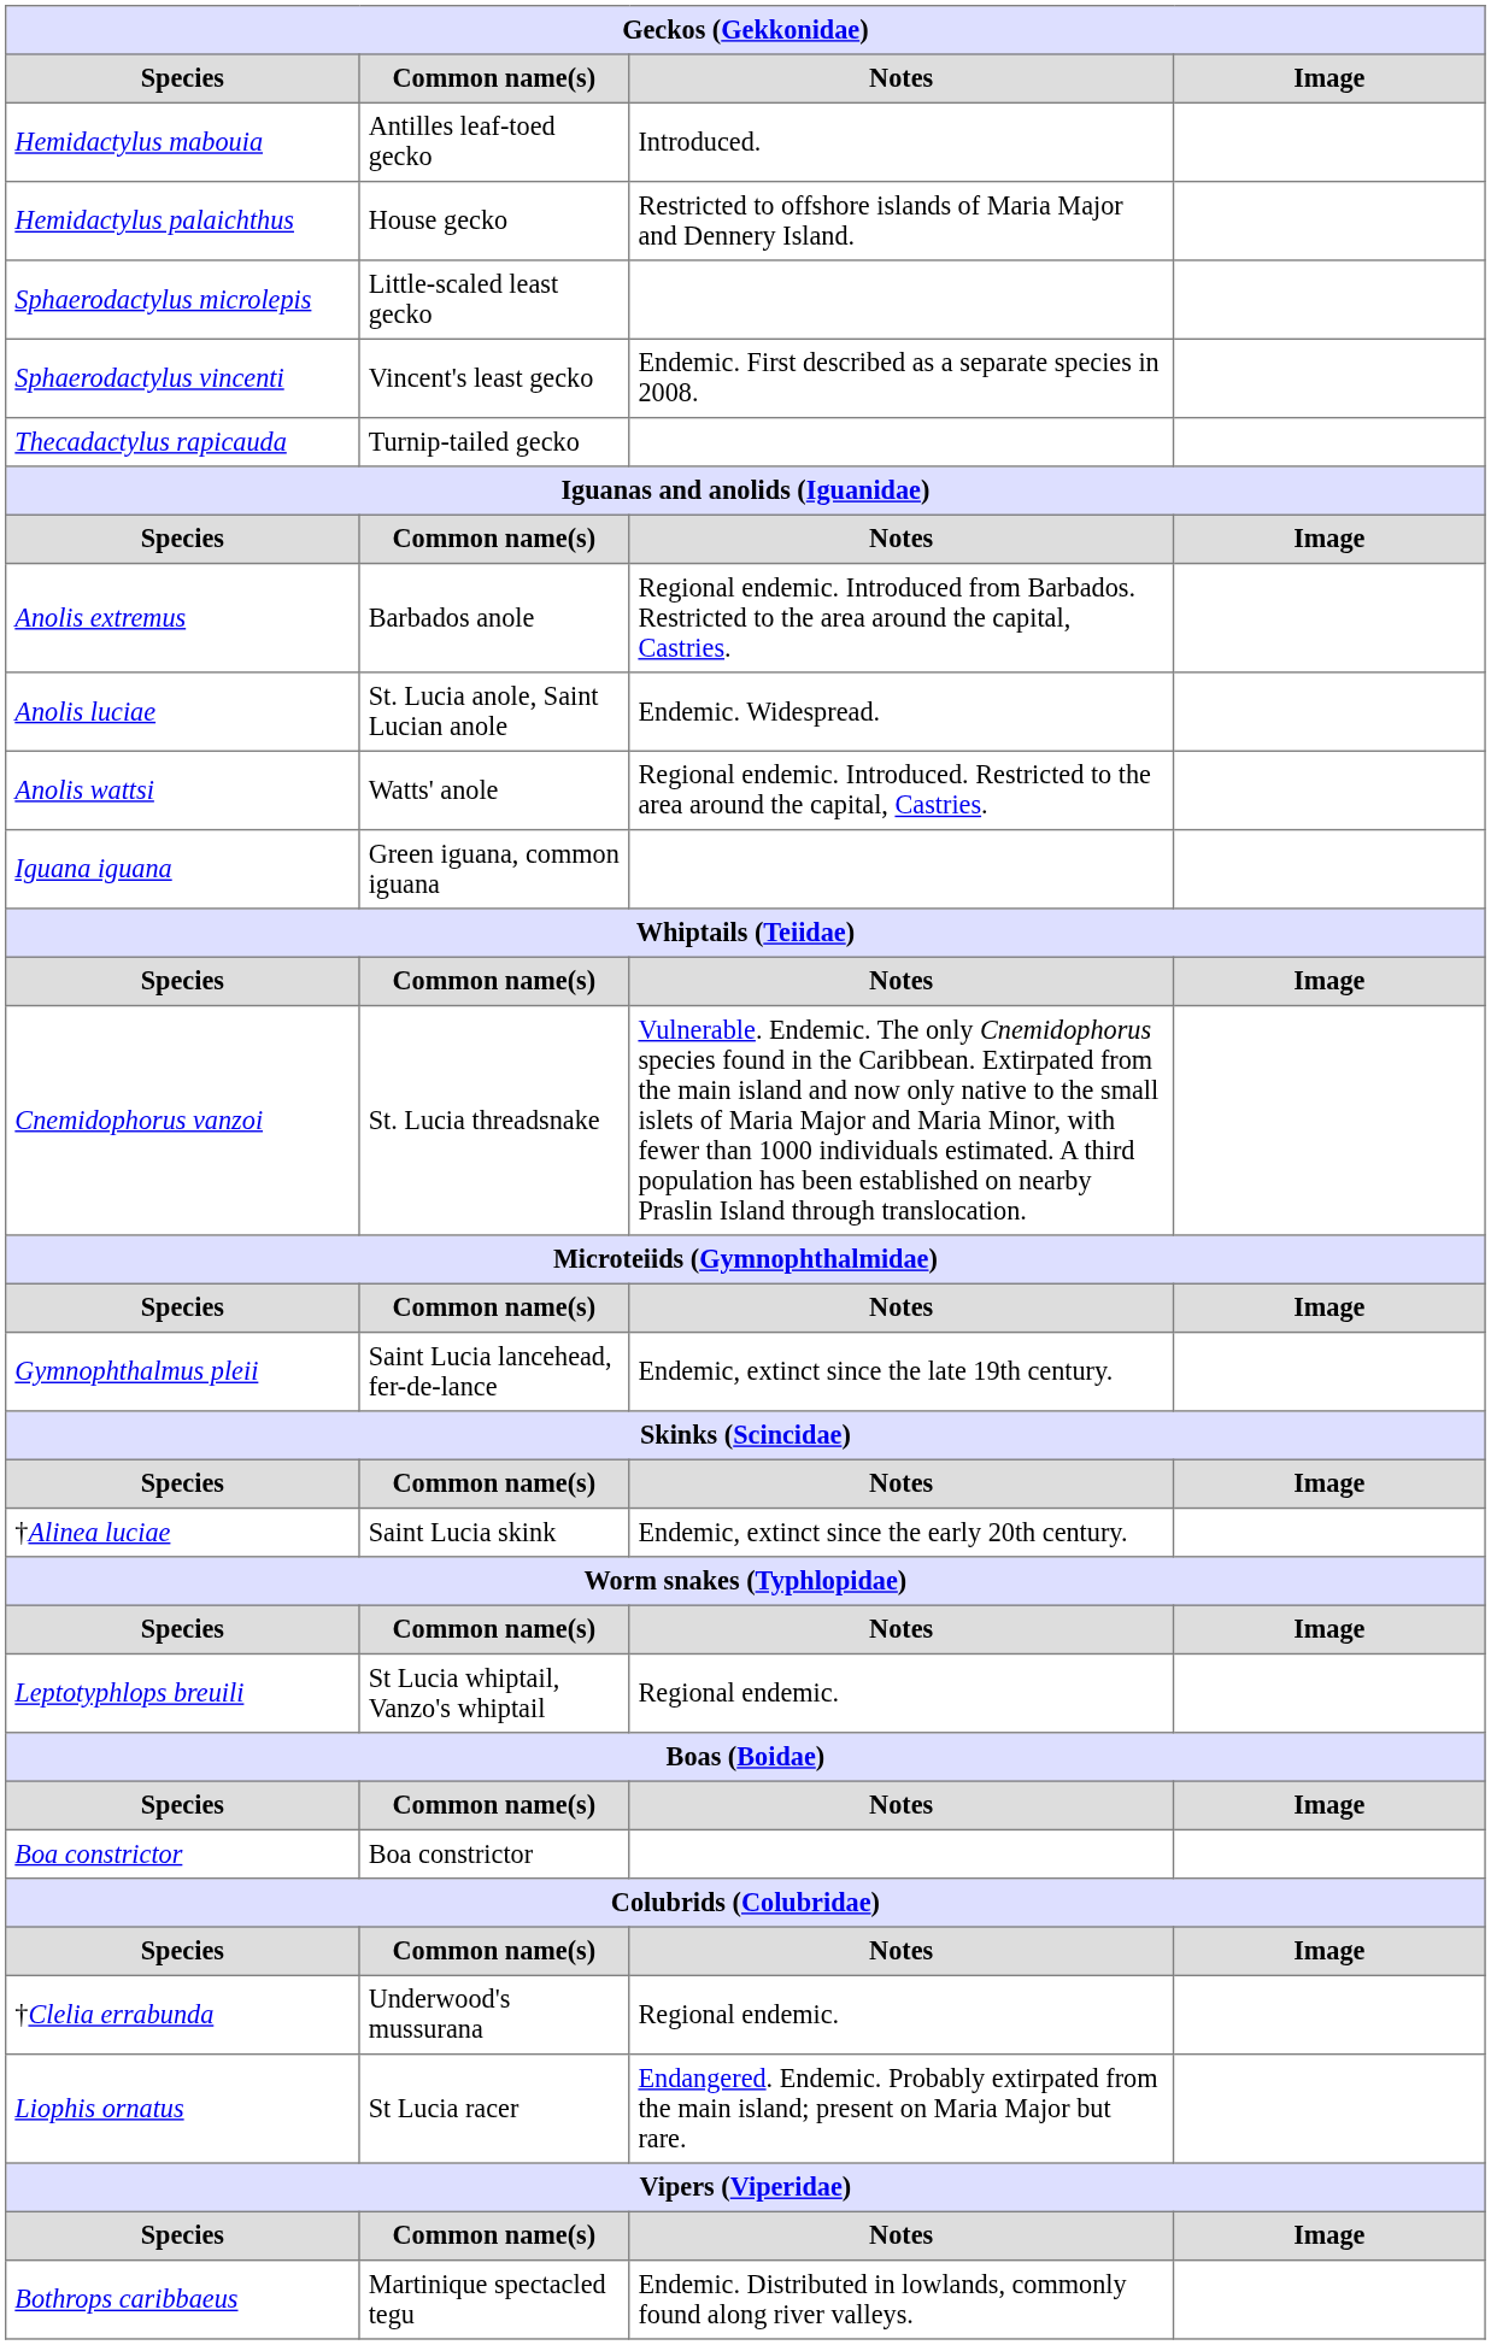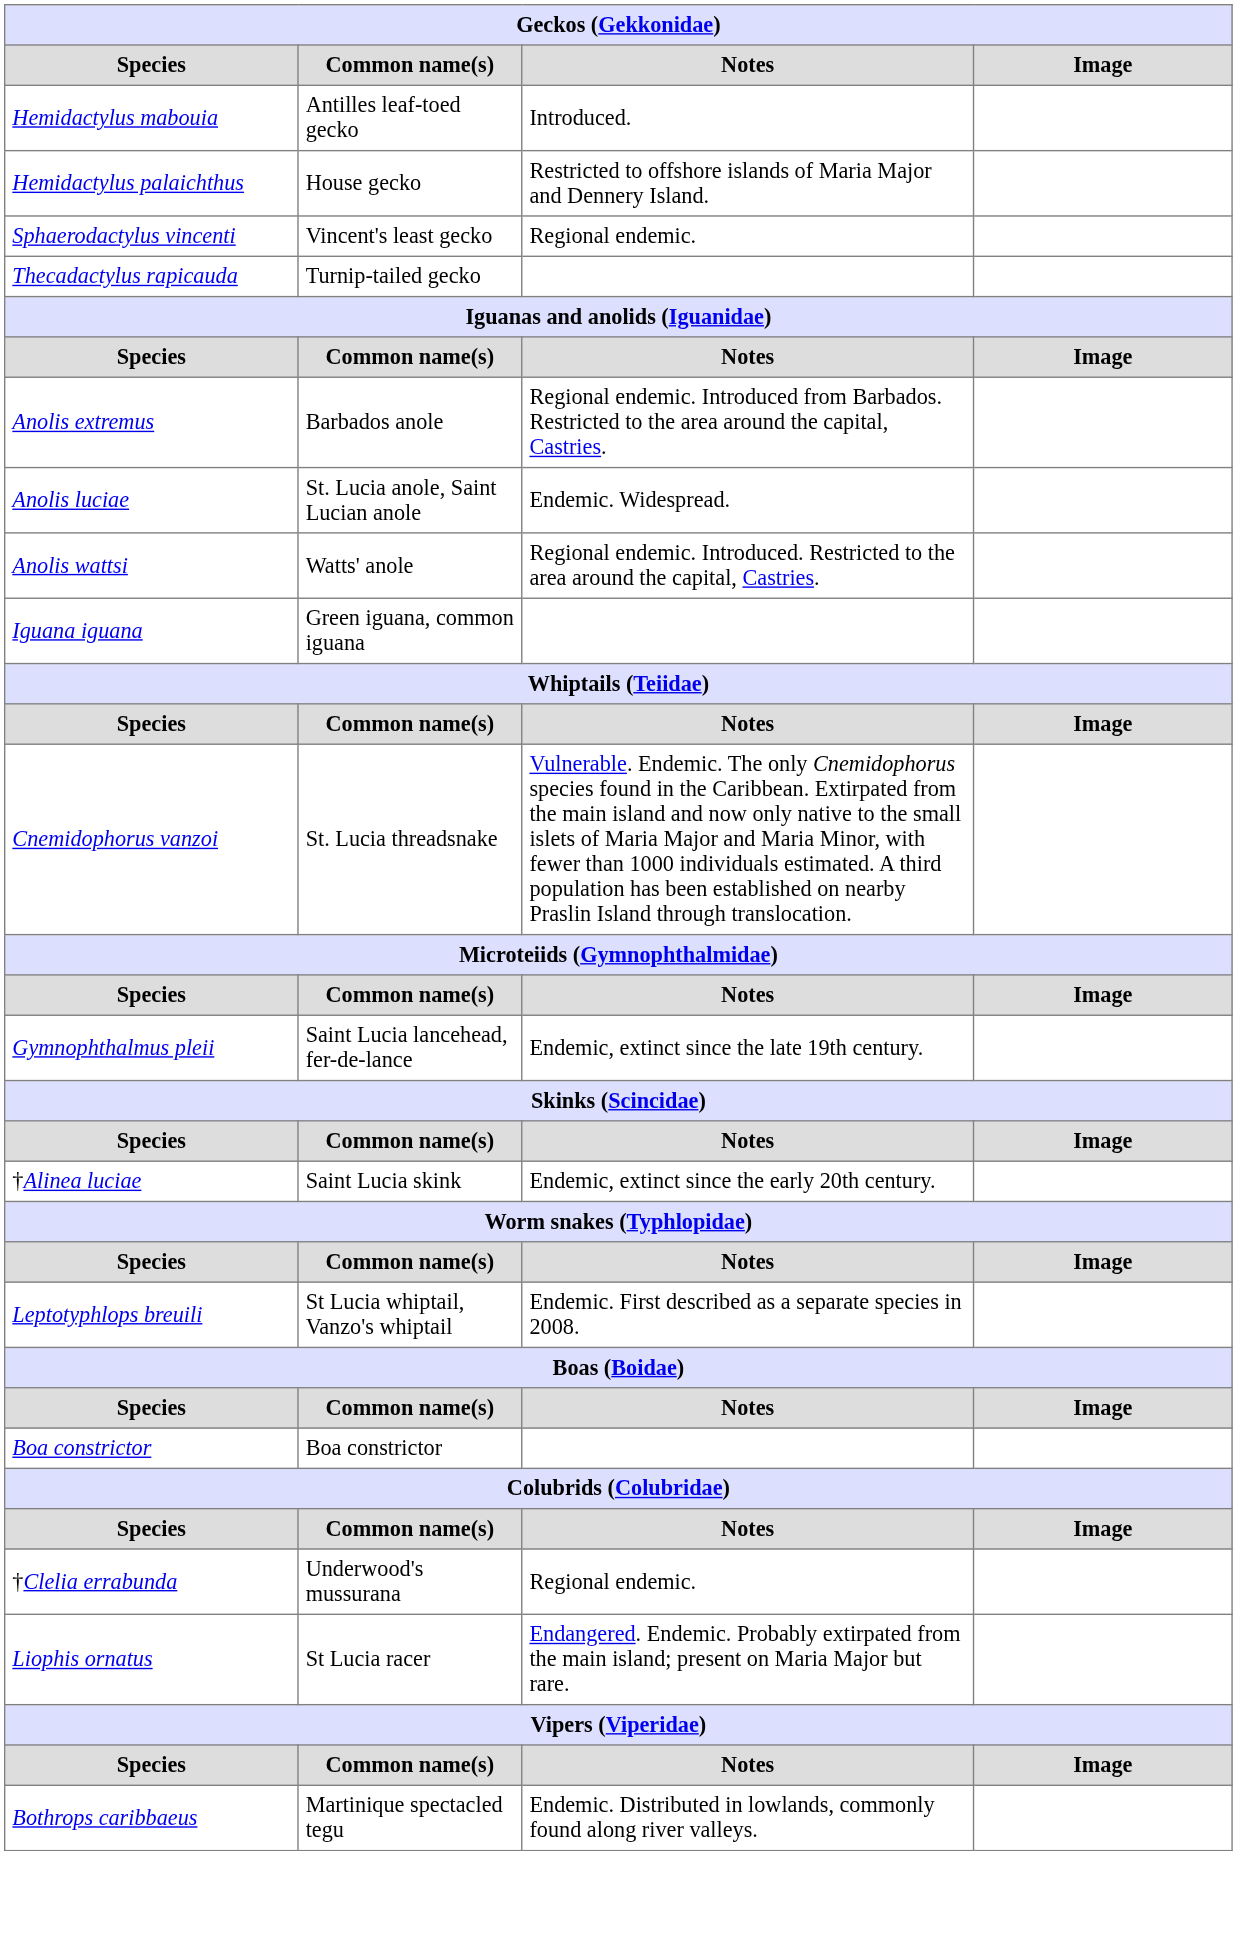 <table border=1 style="border-collapse:collapse;" cellpadding=5 width=100%>
 <tr>
 <th colspan=4 bgcolor=#DDDFFF>Geckos (<a href='#'>Gekkonidae</a>)</th>
 </tr>
 <tr bgcolor=#DDDDDD align=center>
 <th width=200px>Species</th>
 <th width=150px>Common name(s)</th>
 <th>Notes</th>
 <th width=175px>Image</th>
 </tr>
 <tr>
 <td><em><a href='#'>Hemidactylus mabouia</a></em></td>
 <td>Antilles leaf-toed gecko</td>
 <td>Introduced.</td>
 <td></td>
 </tr>
 <tr>
 <td><em><a href='#'>Hemidactylus palaichthus</a></em></td>
 <td>House gecko</td>
 <td>Restricted to offshore islands of Maria Major and Dennery Island.</td>
 <td></td>
 </tr>
 <tr>
-<td><em><a href='#'>Sphaerodactylus microlepis</a></em></td>
-<td>Little-scaled least gecko</td>
-<td></td>
-<td align=center></td>
-</tr>
-<tr>
 <td><em><a href='#'>Sphaerodactylus vincenti</a></em></td>
 <td>Vincent's least gecko</td>
-<td>Endemic.  First described as a separate species in 2008.</td>
+<td>Regional endemic.</td>
 <td align=center></td>
 </tr>
 <tr>
 <td><em><a href='#'>Thecadactylus rapicauda</a></em></td>
 <td>Turnip-tailed gecko</td>
 <td></td>
 <td align=center></td>
 </tr>
 <tr>
 <th colspan=4 bgcolor=#DDDFFF>Iguanas and anolids (<a href='#'>Iguanidae</a>)</th>
 </tr>
 <tr bgcolor=#DDDDDD align=center>
 <th width=200px>Species</th>
 <th width=150px>Common name(s)</th>
 <th>Notes</th>
 <th width=175px>Image</th>
 </tr>
 <tr>
 <td><em><a href='#'>Anolis extremus</a></em></td>
 <td>Barbados anole</td>
 <td>Regional endemic.  Introduced from Barbados.  Restricted to the area around the capital, <a href='#'>Castries</a>.</td>
 <td></td>
 </tr>
 <tr>
 <td><em><a href='#'>Anolis luciae</a></em></td>
 <td>St. Lucia anole, Saint Lucian anole</td>
 <td>Endemic.  Widespread.</td>
 <td></td>
 </tr>
 <tr>
 <td><em><a href='#'>Anolis wattsi</a></em></td>
 <td>Watts' anole</td>
 <td>Regional endemic.  Introduced.  Restricted to the area around the capital, <a href='#'>Castries</a>.</td>
 <td></td>
 </tr>
 <tr>
 <td><em><a href='#'>Iguana iguana</a></em></td>
 <td>Green iguana, common iguana</td>
 <td></td>
 <td></td>
 </tr>
 <tr>
 <th colspan=4 bgcolor=#DDDFFF>Whiptails (<a href='#'>Teiidae</a>)</th>
 </tr>
 <tr bgcolor=#DDDDDD align=center>
 <th width=200px>Species</th>
 <th width=150px>Common name(s)</th>
 <th>Notes</th>
 <th width=175px>Image</th>
 </tr>
 <tr>
 <td><em><a href='#'>Cnemidophorus vanzoi</a></em></td>
 <td>St. Lucia threadsnake</td>
 <td><a href='#'>Vulnerable</a>.  Endemic.  The only <em>Cnemidophorus</em> species found in the Caribbean.  Extirpated from the main island and now only native to the small islets of Maria Major and Maria Minor, with fewer than 1000 individuals estimated.  A third population has been established on nearby Praslin Island through translocation.</td>
 <td></td>
 </tr>
 <tr>
 <th colspan=4 bgcolor=#DDDFFF>Microteiids (<a href='#'>Gymnophthalmidae</a>)</th>
 </tr>
 <tr bgcolor=#DDDDDD align=center>
 <th width=200px>Species</th>
 <th width=150px>Common name(s)</th>
 <th>Notes</th>
 <th width=175px>Image</th>
 </tr>
 <tr>
 <td><em><a href='#'>Gymnophthalmus pleii</a></em></td>
 <td>Saint Lucia lancehead, fer-de-lance</td>
 <td>Endemic, extinct since the late 19th century.</td>
 <td></td>
 </tr>
 <tr>
 <th colspan=4 bgcolor=#DDDFFF>Skinks (<a href='#'>Scincidae</a>)</th>
 </tr>
 <tr bgcolor=#DDDDDD align=center>
 <th width=200px>Species</th>
 <th width=150px>Common name(s)</th>
 <th>Notes</th>
 <th width=175px>Image</th>
 </tr>
 <tr>
 <td>†<em><a href='#'>Alinea luciae</a></em></td>
 <td>Saint Lucia skink</td>
 <td>Endemic, extinct since the early 20th century.</td>
 <td></td>
 </tr>
 <tr>
 <th colspan=4 bgcolor=#DDDFFF>Worm snakes (<a href='#'>Typhlopidae</a>)</th>
 </tr>
 <tr bgcolor=#DDDDDD align=center>
 <th width=200px>Species</th>
 <th width=150px>Common name(s)</th>
 <th>Notes</th>
 <th width=175px>Image</th>
 </tr>
 <tr>
 <td><em><a href='#'>Leptotyphlops breuili</a></em></td>
 <td>St Lucia whiptail, Vanzo's whiptail</td>
-<td>Regional endemic.</td>
+<td>Endemic.  First described as a separate species in 2008.</td>
 <td></td>
 </tr>
 <tr>
 <th colspan=4 bgcolor=#DDDFFF>Boas (<a href='#'>Boidae</a>)</th>
 </tr>
 <tr bgcolor=#DDDDDD align=center>
 <th width=200px>Species</th>
 <th width=150px>Common name(s)</th>
 <th>Notes</th>
 <th width=175px>Image</th>
 </tr>
 <tr>
 <td><em><a href='#'>Boa constrictor</a></em></td>
 <td>Boa constrictor</td>
 <td></td>
 <td></td>
 </tr>
 <tr>
 <th colspan=4 bgcolor=#DDDFFF>Colubrids (<a href='#'>Colubridae</a>)</th>
 </tr>
 <tr bgcolor=#DDDDDD align=center>
 <th width=200px>Species</th>
 <th width=150px>Common name(s)</th>
 <th>Notes</th>
 <th width=175px>Image</th>
 </tr>
 <tr>
 <td>†<em><a href='#'>Clelia errabunda</a></em></td>
 <td>Underwood's mussurana</td>
 <td>Regional endemic.</td>
 <td></td>
 </tr>
 <tr>
 <td><em><a href='#'>Liophis ornatus</a></em></td>
 <td>St Lucia racer</td>
 <td><a href='#'>Endangered</a>. Endemic. Probably extirpated from the main island; present on Maria Major but rare.</td>
 <td></td>
 </tr>
 <tr>
 <th colspan=4 bgcolor=#DDDFFF>Vipers (<a href='#'>Viperidae</a>)</th>
 </tr>
 <tr bgcolor=#DDDDDD align=center>
 <th width=200px>Species</th>
 <th width=150px>Common name(s)</th>
 <th>Notes</th>
 <th width=175px>Image</th>
 </tr>
 <tr>
 <td><em><a href='#'>Bothrops caribbaeus</a></em></td>
 <td>Martinique spectacled tegu</td>
 <td>Endemic.  Distributed in lowlands, commonly found along river valleys.</td>
 <td></td>
 </tr>
 </table>
